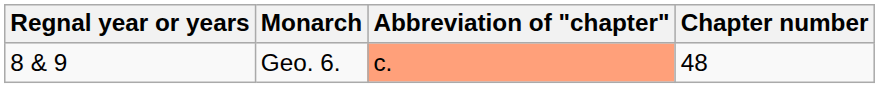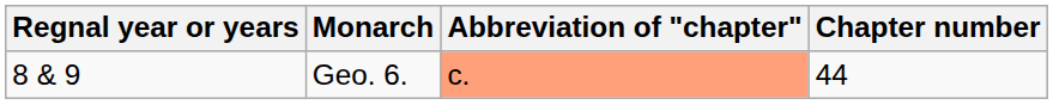 <table class=wikitable>
 <tr>
 <th>Regnal year or years</th>
 <th>Monarch</th>
 <th>Abbreviation of "chapter"</th>
 <th>Chapter number</th>
 </tr>
 <tr valign="top">
 <td>8 & 9</td>
 <td>Geo. 6.</td>
 <td style="background: lightsalmon;">c.</td>
-<td>48</td>
+<td>44</td>
 </tr>
 </table>
